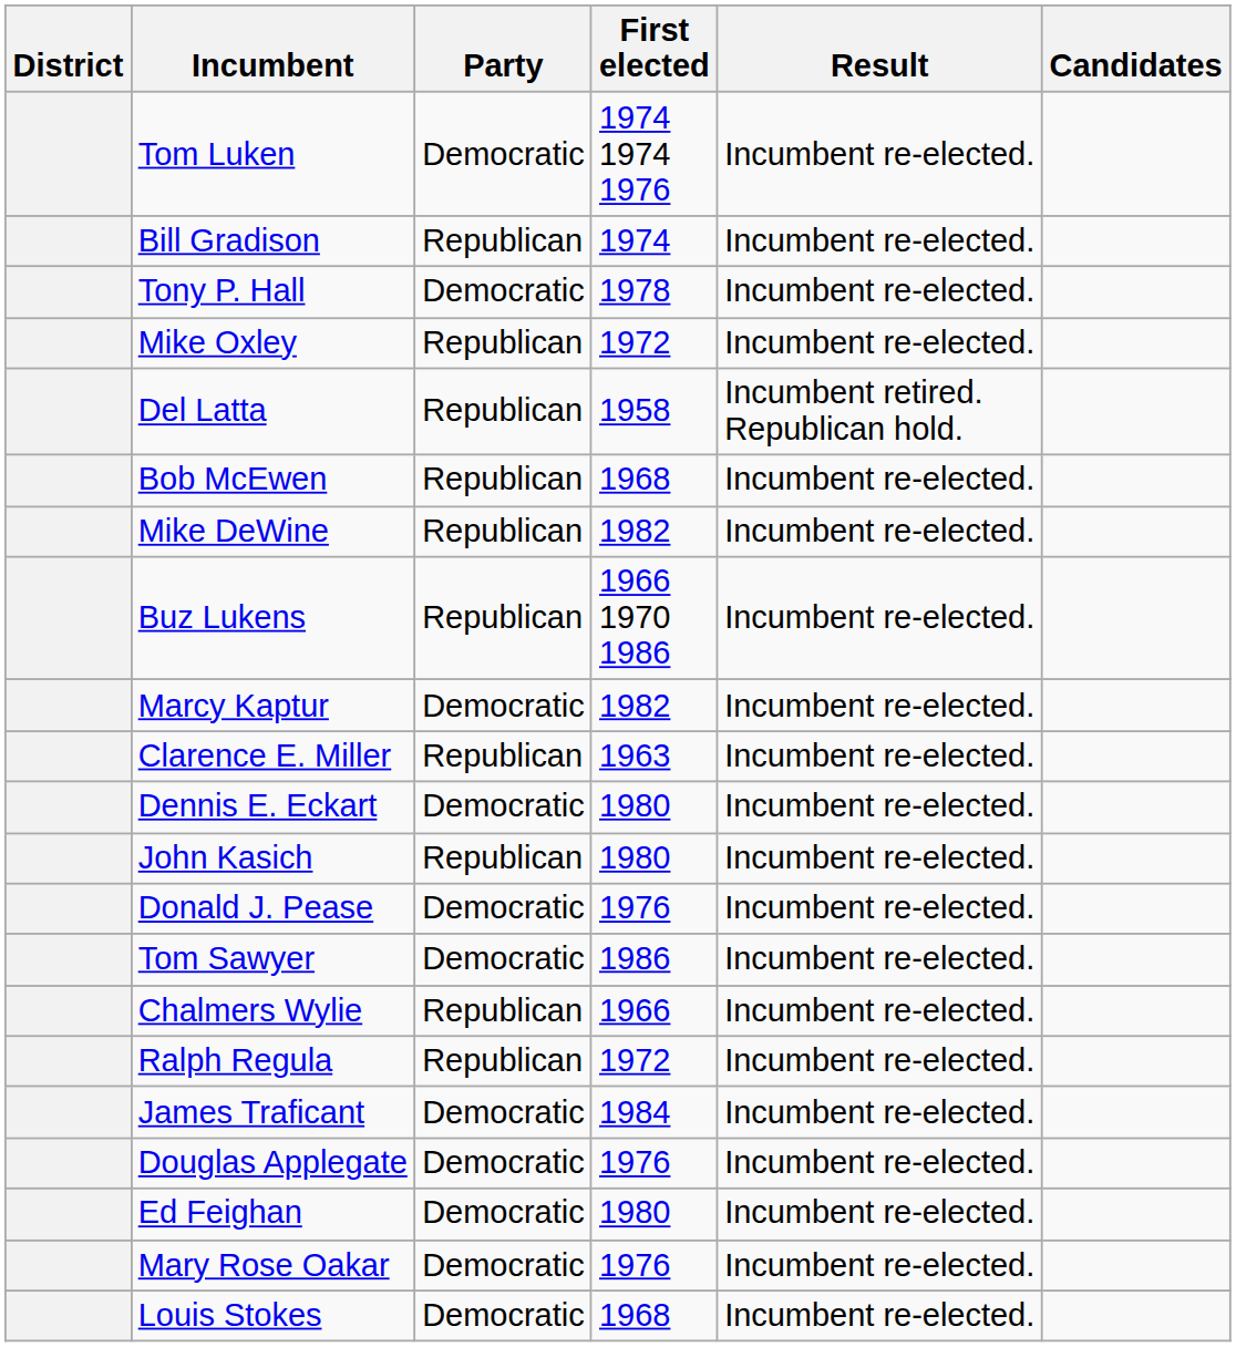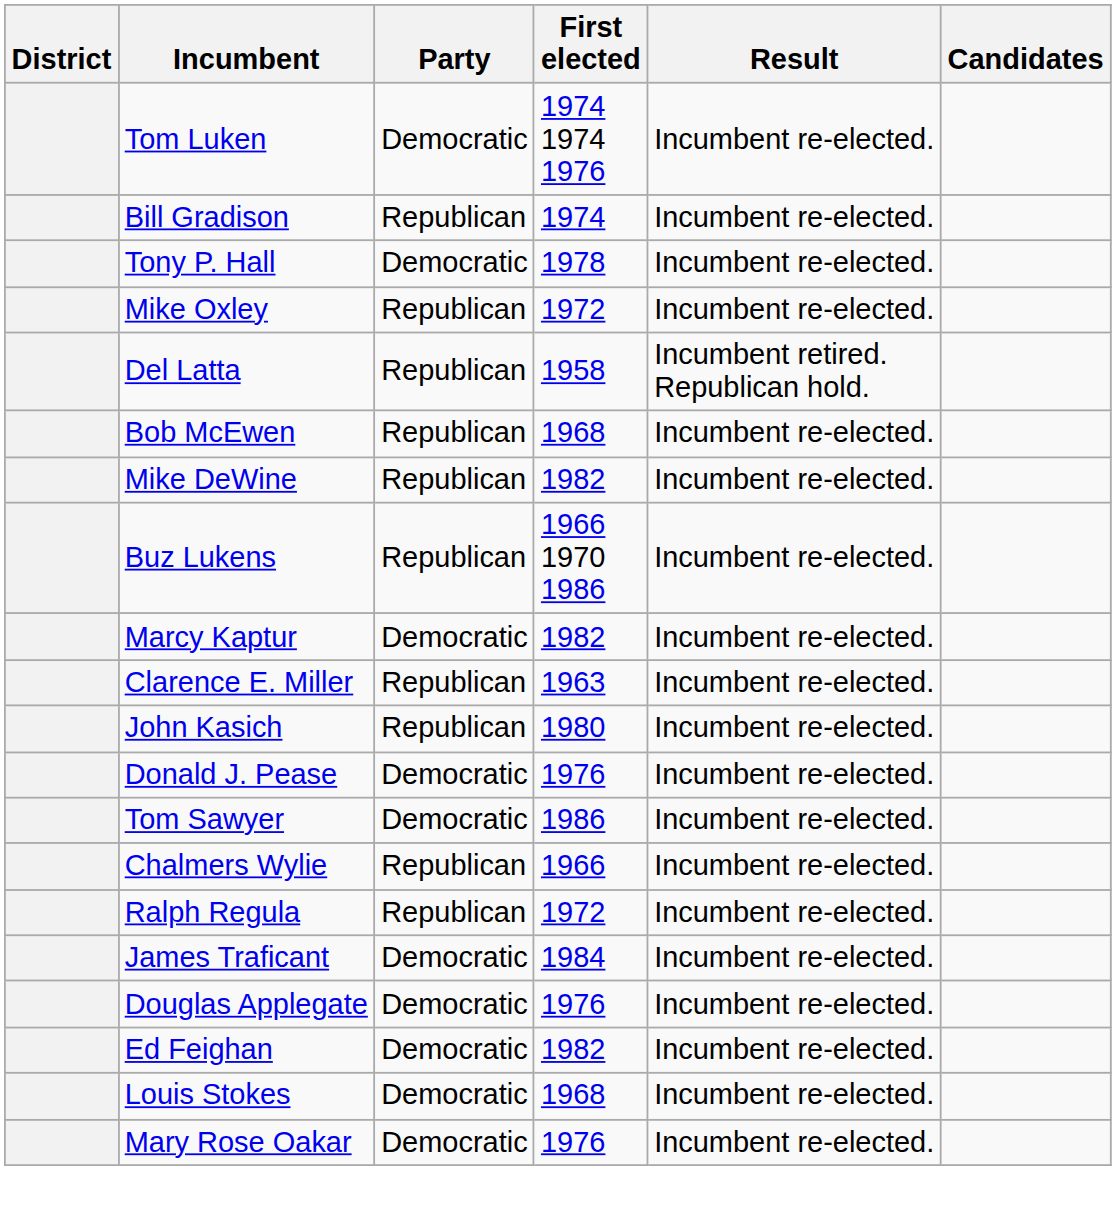 <table class=wikitable>
 <tr valign=bottom>
 <th>District</th>
 <th>Incumbent</th>
 <th>Party</th>
 <th>First<br>elected</th>
 <th>Result</th>
 <th>Candidates</th>
 </tr>
 <tr>
 <th></th>
 <td><a href='#'>Tom Luken</a></td>
 <td>Democratic</td>
 <td><a href='#'>1974 </a><br>1974 <br><a href='#'>1976</a></td>
 <td>Incumbent re-elected.</td>
 <td nowrap></td>
 </tr>
 <tr>
 <th></th>
 <td><a href='#'>Bill Gradison</a></td>
 <td>Republican</td>
 <td><a href='#'>1974</a></td>
 <td>Incumbent re-elected.</td>
 <td nowrap></td>
 </tr>
 <tr>
 <th></th>
 <td><a href='#'>Tony P. Hall</a></td>
 <td>Democratic</td>
 <td><a href='#'>1978</a></td>
 <td>Incumbent re-elected.</td>
 <td nowrap></td>
 </tr>
 <tr>
 <th></th>
 <td><a href='#'>Mike Oxley</a></td>
 <td>Republican</td>
 <td><a href='#'>1972</a></td>
 <td>Incumbent re-elected.</td>
 <td nowrap></td>
 </tr>
 <tr>
 <th></th>
 <td><a href='#'>Del Latta</a></td>
 <td>Republican</td>
 <td><a href='#'>1958</a></td>
 <td>Incumbent retired.<br>Republican hold.</td>
 <td nowrap></td>
 </tr>
 <tr>
 <th></th>
 <td><a href='#'>Bob McEwen</a></td>
 <td>Republican</td>
 <td><a href='#'>1968</a></td>
 <td>Incumbent re-elected.</td>
 <td nowrap></td>
 </tr>
 <tr>
 <th></th>
 <td><a href='#'>Mike DeWine</a></td>
 <td>Republican</td>
 <td><a href='#'>1982</a></td>
 <td>Incumbent re-elected.</td>
 <td nowrap></td>
 </tr>
 <tr>
 <th></th>
 <td><a href='#'>Buz Lukens</a></td>
 <td>Republican</td>
 <td><a href='#'>1966</a><br>1970 <br><a href='#'>1986</a></td>
 <td>Incumbent re-elected.</td>
 <td nowrap></td>
 </tr>
 <tr>
 <th></th>
 <td><a href='#'>Marcy Kaptur</a></td>
 <td>Democratic</td>
 <td><a href='#'>1982</a></td>
 <td>Incumbent re-elected.</td>
 <td nowrap></td>
 </tr>
 <tr>
 <th></th>
 <td><a href='#'>Clarence E. Miller</a></td>
 <td>Republican</td>
 <td><a href='#'>1963</a></td>
 <td>Incumbent re-elected.</td>
 <td nowrap></td>
 </tr>
 <tr>
 <th></th>
-<td><a href='#'>Dennis E. Eckart</a></td>
-<td>Democratic</td>
-<td><a href='#'>1980</a></td>
-<td>Incumbent re-elected.</td>
-<td nowrap></td>
-</tr>
-<tr>
-<th></th>
 <td><a href='#'>John Kasich</a></td>
 <td>Republican</td>
 <td><a href='#'>1980</a></td>
 <td>Incumbent re-elected.</td>
 <td nowrap></td>
 </tr>
 <tr>
 <th></th>
 <td><a href='#'>Donald J. Pease</a></td>
 <td>Democratic</td>
 <td><a href='#'>1976</a></td>
 <td>Incumbent re-elected.</td>
 <td nowrap></td>
 </tr>
 <tr>
 <th></th>
 <td><a href='#'>Tom Sawyer</a></td>
 <td>Democratic</td>
 <td><a href='#'>1986</a></td>
 <td>Incumbent re-elected.</td>
 <td nowrap></td>
 </tr>
 <tr>
 <th></th>
 <td><a href='#'>Chalmers Wylie</a></td>
 <td>Republican</td>
 <td><a href='#'>1966</a></td>
 <td>Incumbent re-elected.</td>
 <td nowrap></td>
 </tr>
 <tr>
 <th></th>
 <td><a href='#'>Ralph Regula</a></td>
 <td>Republican</td>
 <td><a href='#'>1972</a></td>
 <td>Incumbent re-elected.</td>
 <td nowrap></td>
 </tr>
 <tr>
 <th></th>
 <td><a href='#'>James Traficant</a></td>
 <td>Democratic</td>
 <td><a href='#'>1984</a></td>
 <td>Incumbent re-elected.</td>
 <td nowrap></td>
 </tr>
 <tr>
 <th></th>
 <td><a href='#'>Douglas Applegate</a></td>
 <td>Democratic</td>
 <td><a href='#'>1976</a></td>
 <td>Incumbent re-elected.</td>
 <td nowrap></td>
 </tr>
 <tr>
 <th></th>
 <td><a href='#'>Ed Feighan</a></td>
 <td>Democratic</td>
-<td><a href='#'>1980</a></td>
+<td><a href='#'>1982</a></td>
+<td>Incumbent re-elected.</td>
+<td nowrap></td>
+</tr>
+<tr>
+<th></th>
+<td><a href='#'>Louis Stokes</a></td>
+<td>Democratic</td>
+<td><a href='#'>1968</a></td>
 <td>Incumbent re-elected.</td>
 <td nowrap></td>
 </tr>
 <tr>
 <th></th>
 <td><a href='#'>Mary Rose Oakar</a></td>
 <td>Democratic</td>
 <td><a href='#'>1976</a></td>
 <td>Incumbent re-elected.</td>
 <td nowrap></td>
 </tr>
-<tr>
-<th></th>
-<td><a href='#'>Louis Stokes</a></td>
-<td>Democratic</td>
-<td><a href='#'>1968</a></td>
-<td>Incumbent re-elected.</td>
-<td nowrap></td>
-</tr>
 </table>
